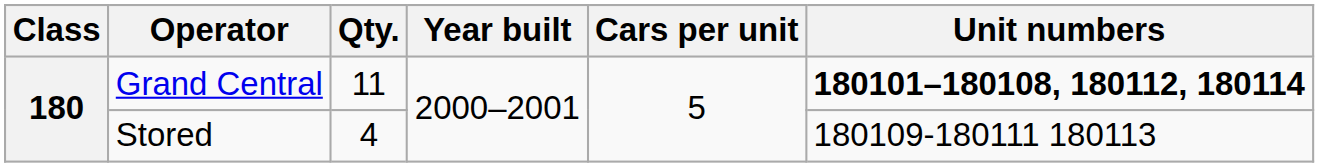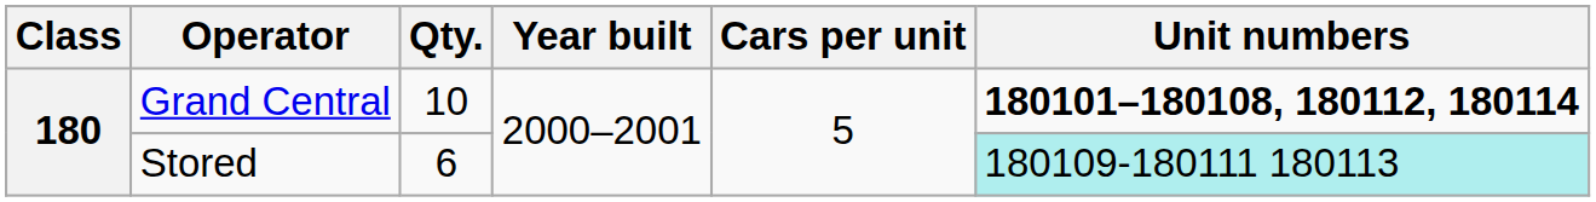 <table class="wikitable">
 <tr>
 <th>Class</th>
 <th>Operator</th>
 <th>Qty.</th>
 <th>Year built</th>
 <th>Cars per unit</th>
 <th>Unit numbers</th>
 </tr>
 <tr>
 <th rowspan="2">180</th>
 <td><a href='#'>Grand Central</a></td>
-<td align="center">11</td>
+<td align="center">10</td>
 <td rowspan="2" style="text-align:center;">2000–2001</td>
 <td rowspan="2" align="center">5</td>
 <td><strong>180101–180108, 180112, 180114</strong></td>
 </tr>
 <tr>
 <td>Stored</td>
-<td align="center">4</td>
-<td>180109-180111 180113</td>
+<td align="center">6</td>
+<td style="background: paleturquoise;">180109-180111 180113</td>
 </tr>
 </table>
